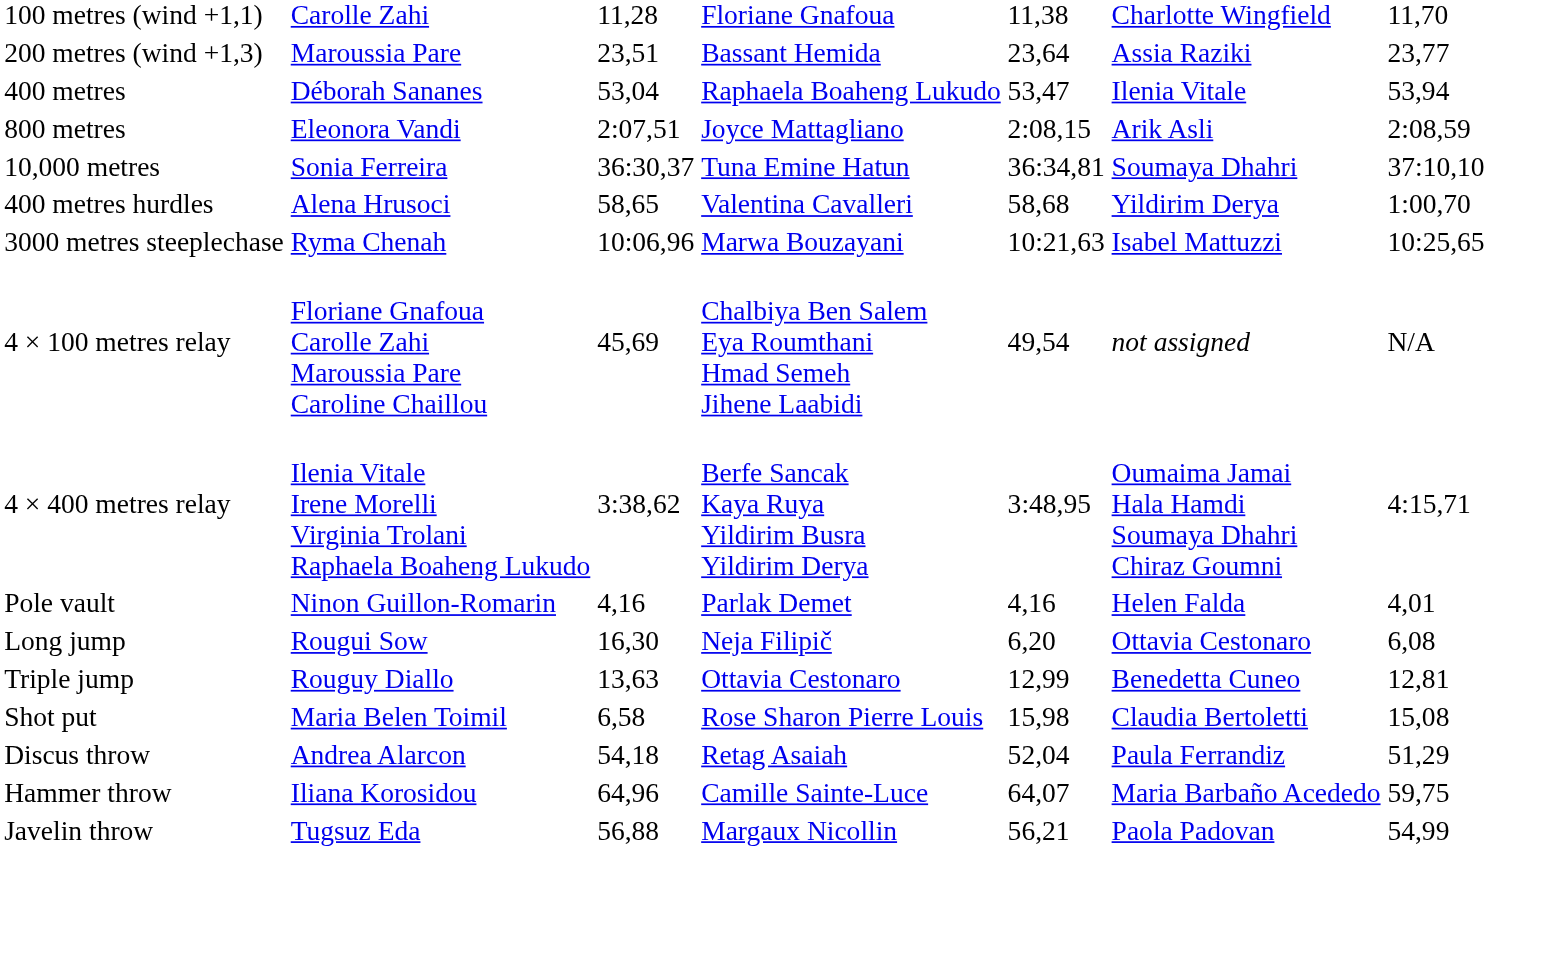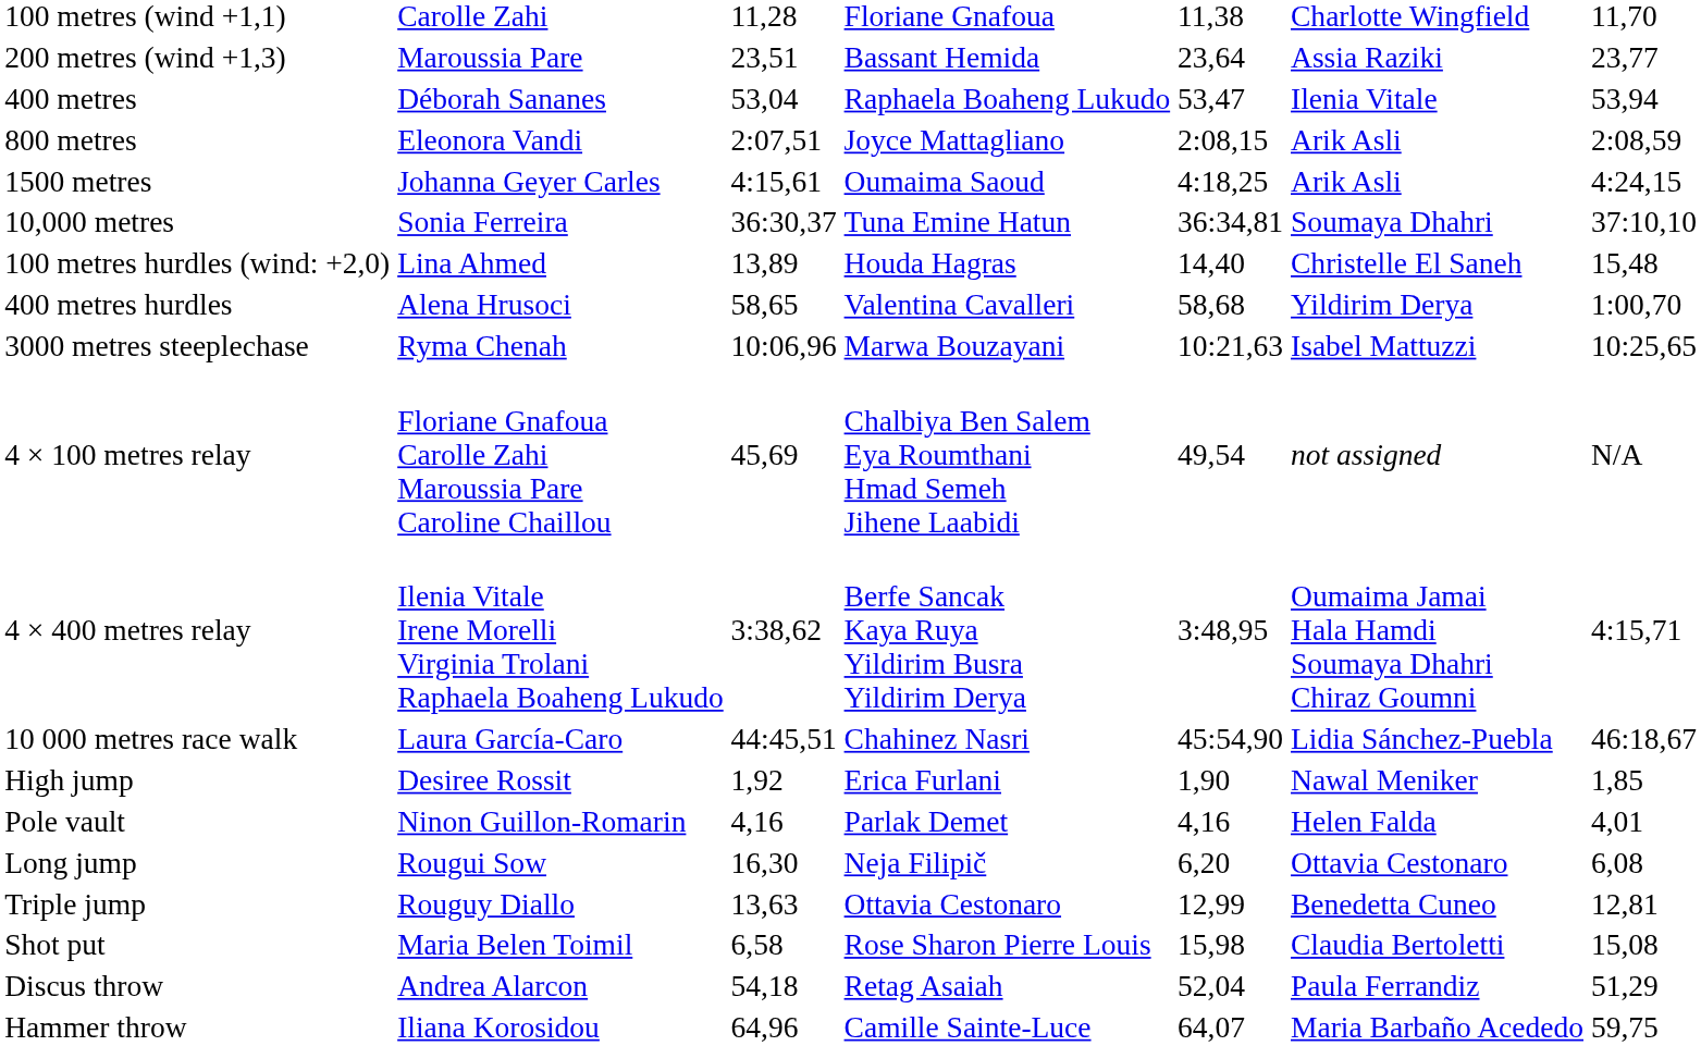 <table>
 <tr>
 <td>100 metres (wind +1,1)</td>
 <td><a href='#'>Carolle Zahi</a> <br> </td>
 <td>11,28</td>
 <td><a href='#'>Floriane Gnafoua</a> <br> </td>
 <td>11,38</td>
 <td><a href='#'>Charlotte Wingfield</a> <br> </td>
 <td>11,70</td>
 </tr>
 <tr>
 <td>200 metres (wind +1,3)</td>
 <td><a href='#'>Maroussia Pare</a> <br> </td>
 <td>23,51</td>
 <td><a href='#'>Bassant Hemida</a> <br> </td>
 <td>23,64</td>
 <td><a href='#'>Assia Raziki</a> <br> </td>
 <td>23,77</td>
 </tr>
 <tr>
 <td>400 metres</td>
 <td><a href='#'>Déborah Sananes</a> <br> </td>
 <td>53,04</td>
 <td><a href='#'>Raphaela Boaheng Lukudo</a> <br> </td>
 <td>53,47</td>
 <td><a href='#'>Ilenia Vitale</a> <br></td>
 <td>53,94</td>
 </tr>
 <tr>
 <td>800 metres</td>
 <td><a href='#'>Eleonora Vandi</a><br></td>
 <td>2:07,51</td>
 <td><a href='#'>Joyce Mattagliano</a><br></td>
 <td>2:08,15</td>
 <td><a href='#'>Arik Asli</a><br></td>
 <td>2:08,59</td>
 </tr>
 <tr>
+<td>1500 metres</td>
+<td><a href='#'>Johanna Geyer Carles</a><br></td>
+<td>4:15,61</td>
+<td><a href='#'>Oumaima Saoud</a><br></td>
+<td>4:18,25</td>
+<td><a href='#'>Arik Asli</a><br> </td>
+<td>4:24,15</td>
+</tr>
+<tr>
 <td>10,000 metres</td>
 <td><a href='#'>Sonia Ferreira</a><br></td>
 <td>36:30,37</td>
 <td><a href='#'>Tuna Emine Hatun</a><br></td>
 <td>36:34,81</td>
 <td><a href='#'>Soumaya Dhahri</a><br></td>
 <td>37:10,10</td>
+</tr>
+<tr>
+<td>100 metres hurdles (wind: +2,0)</td>
+<td><a href='#'>Lina Ahmed</a><br></td>
+<td>13,89</td>
+<td><a href='#'>Houda Hagras</a><br></td>
+<td>14,40</td>
+<td><a href='#'>Christelle El Saneh</a><br></td>
+<td>15,48</td>
 </tr>
 <tr>
 <td>400 metres hurdles</td>
 <td><a href='#'>Alena Hrusoci</a><br></td>
 <td>58,65</td>
 <td><a href='#'>Valentina Cavalleri</a><br></td>
 <td>58,68</td>
 <td><a href='#'>Yildirim Derya</a><br></td>
 <td>1:00,70</td>
 </tr>
 <tr>
 <td>3000 metres steeplechase</td>
 <td><a href='#'>Ryma Chenah</a><br></td>
 <td>10:06,96</td>
 <td><a href='#'>Marwa Bouzayani</a><br></td>
 <td>10:21,63</td>
 <td><a href='#'>Isabel Mattuzzi</a><br></td>
 <td>10:25,65</td>
 </tr>
 <tr>
 <td>4 × 100 metres relay</td>
 <td><br><a href='#'>Floriane Gnafoua</a><br><a href='#'>Carolle Zahi</a><br><a href='#'>Maroussia Pare</a><br><a href='#'>Caroline Chaillou</a></td>
 <td>45,69</td>
 <td><br><a href='#'>Chalbiya Ben Salem</a><br><a href='#'>Eya Roumthani</a><br><a href='#'>Hmad Semeh</a><br><a href='#'>Jihene Laabidi</a></td>
 <td>49,54</td>
 <td><em>not assigned</em></td>
 <td>N/A</td>
 </tr>
 <tr>
 <td>4 × 400 metres relay</td>
 <td><br><a href='#'>Ilenia Vitale</a><br><a href='#'>Irene Morelli</a><br><a href='#'>Virginia Trolani</a><br><a href='#'>Raphaela Boaheng Lukudo</a></td>
 <td>3:38,62</td>
 <td><br><a href='#'>Berfe Sancak</a><br><a href='#'>Kaya Ruya</a><br><a href='#'>Yildirim Busra</a><br><a href='#'>Yildirim Derya</a></td>
 <td>3:48,95</td>
 <td><br><a href='#'>Oumaima Jamai</a><br><a href='#'>Hala Hamdi</a><br><a href='#'>Soumaya Dhahri</a><br><a href='#'>Chiraz Goumni</a></td>
 <td>4:15,71</td>
+</tr>
+<tr>
+<td>10 000 metres race walk</td>
+<td><a href='#'>Laura García-Caro</a><br></td>
+<td>44:45,51</td>
+<td><a href='#'>Chahinez Nasri</a><br></td>
+<td>45:54,90</td>
+<td><a href='#'>Lidia Sánchez-Puebla</a><br></td>
+<td>46:18,67</td>
+</tr>
+<tr>
+<td>High jump</td>
+<td><a href='#'>Desiree Rossit</a><br></td>
+<td>1,92</td>
+<td><a href='#'>Erica Furlani</a><br></td>
+<td>1,90</td>
+<td><a href='#'>Nawal Meniker</a><br></td>
+<td>1,85</td>
 </tr>
 <tr>
 <td>Pole vault</td>
 <td><a href='#'>Ninon Guillon-Romarin</a><br></td>
 <td>4,16</td>
 <td><a href='#'>Parlak Demet</a><br></td>
 <td>4,16</td>
 <td><a href='#'>Helen Falda</a><br></td>
 <td>4,01</td>
 </tr>
 <tr>
 <td>Long jump</td>
 <td><a href='#'>Rougui Sow</a><br></td>
 <td>16,30</td>
 <td><a href='#'>Neja Filipič</a><br></td>
 <td>6,20</td>
 <td><a href='#'>Ottavia Cestonaro</a><br></td>
 <td>6,08</td>
 </tr>
 <tr>
 <td>Triple jump</td>
 <td><a href='#'>Rouguy Diallo</a><br></td>
 <td>13,63</td>
 <td><a href='#'>Ottavia Cestonaro</a><br></td>
 <td>12,99</td>
 <td><a href='#'>Benedetta Cuneo</a><br></td>
 <td>12,81</td>
 </tr>
 <tr>
 <td>Shot put</td>
 <td><a href='#'>Maria Belen Toimil</a><br></td>
 <td>6,58</td>
 <td><a href='#'>Rose Sharon Pierre Louis</a><br></td>
 <td>15,98</td>
 <td><a href='#'>Claudia Bertoletti</a><br></td>
 <td>15,08</td>
 </tr>
 <tr>
 <td>Discus throw</td>
 <td><a href='#'>Andrea Alarcon</a><br></td>
 <td>54,18</td>
 <td><a href='#'>Retag Asaiah</a><br></td>
 <td>52,04</td>
 <td><a href='#'>Paula Ferrandiz</a><br></td>
 <td>51,29</td>
 </tr>
 <tr>
 <td>Hammer throw</td>
 <td><a href='#'>Iliana Korosidou</a><br></td>
 <td>64,96</td>
 <td><a href='#'>Camille Sainte-Luce</a><br></td>
 <td>64,07</td>
 <td><a href='#'>Maria Barbaño Acededo</a><br></td>
 <td>59,75</td>
 </tr>
-<tr>
-<td>Javelin throw</td>
-<td><a href='#'>Tugsuz Eda</a><br></td>
-<td>56,88</td>
-<td><a href='#'>Margaux Nicollin</a><br></td>
-<td>56,21</td>
-<td><a href='#'>Paola Padovan</a><br></td>
-<td>54,99</td>
-</tr>
 </table>
